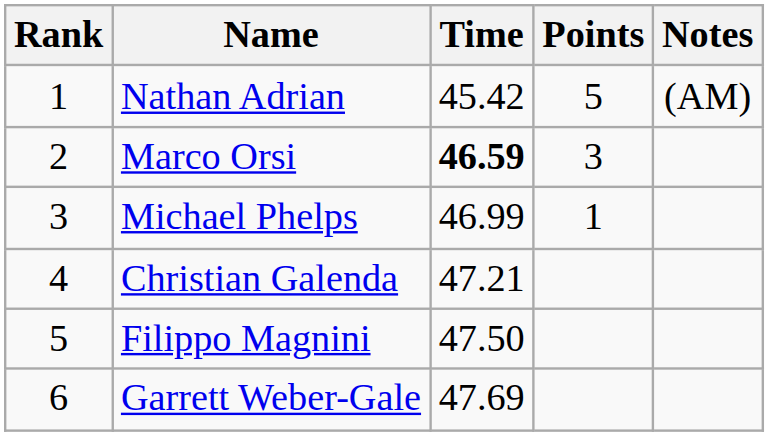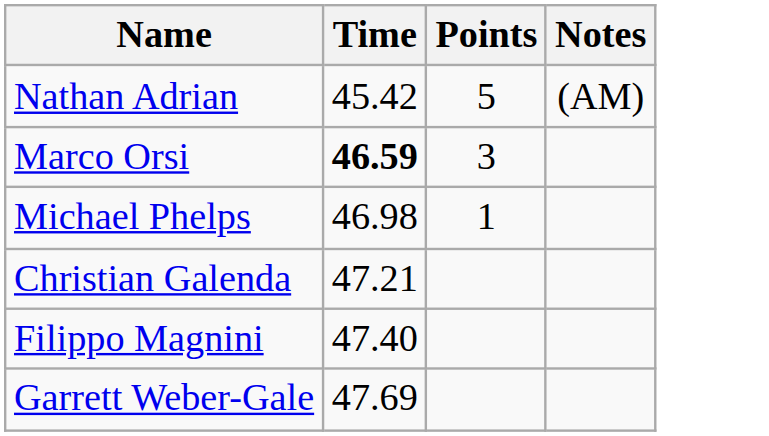 <table class="wikitable" style="text-align:center">
 <tr>
-<th>Rank</th>
 <th>Name</th>
 <th>Time</th>
 <th>Points</th>
 <th>Notes</th>
 </tr>
 <tr>
-<td>1</td>
 <td align="left"> <a href='#'>Nathan Adrian</a></td>
 <td>45.42</td>
 <td>5</td>
 <td>(AM)</td>
 </tr>
 <tr>
-<td>2</td>
 <td align="left"> <a href='#'>Marco Orsi</a></td>
 <td><strong>46.59</strong></td>
 <td>3</td>
 <td></td>
 </tr>
 <tr>
-<td>3</td>
 <td align="left"> <a href='#'>Michael Phelps</a></td>
-<td>46.99</td>
+<td>46.98</td>
 <td>1</td>
 <td></td>
 </tr>
 <tr>
-<td>4</td>
 <td align="left"> <a href='#'>Christian Galenda</a></td>
 <td>47.21</td>
 <td></td>
 <td></td>
 </tr>
 <tr>
-<td>5</td>
 <td align="left"> <a href='#'>Filippo Magnini</a></td>
-<td>47.50</td>
+<td>47.40</td>
 <td></td>
 <td></td>
 </tr>
 <tr>
-<td>6</td>
 <td align="left"> <a href='#'>Garrett Weber-Gale</a></td>
 <td>47.69</td>
 <td></td>
 <td></td>
 </tr>
 </table>
